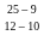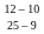 <table style="text-align:center">
 <tr>
 <th width=200></th>
 <th width=100></th>
 <th width=200></th>
 </tr>
 <tr>
 <td align=right><strong></strong></td>
-<td>25 – 9</td>
+<td>12 – 10</td>
 <td align=left></td>
 </tr>
 <tr>
 <td align=right><strong></strong></td>
-<td>12 – 10</td>
+<td>25 – 9</td>
 <td align=left></td>
 </tr>
 </table>
